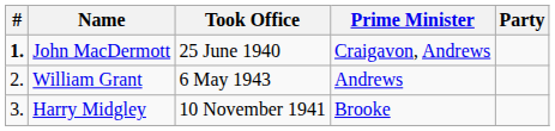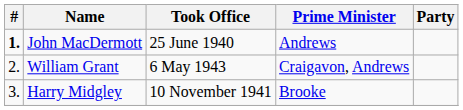 <table class="wikitable">
 <tr>
 <th>#</th>
 <th>Name</th>
 <th>Took Office</th>
 <th><a href='#'>Prime Minister</a></th>
 <th colspan=2>Party</th>
 </tr>
 <tr>
 <td><strong>1.</strong></td>
 <td><a href='#'>John MacDermott</a></td>
 <td>25 June 1940</td>
-<td><a href='#'>Craigavon</a>, <a href='#'>Andrews</a></td>
+<td><a href='#'>Andrews</a></td>
 <td></td>
 </tr>
 <tr>
 <td>2.</td>
 <td><a href='#'>William Grant</a></td>
 <td>6 May 1943</td>
-<td><a href='#'>Andrews</a></td>
+<td><a href='#'>Craigavon</a>, <a href='#'>Andrews</a></td>
 <td></td>
 </tr>
 <tr>
 <td>3.</td>
 <td><a href='#'>Harry Midgley</a></td>
 <td>10 November 1941</td>
 <td><a href='#'>Brooke</a></td>
 <td></td>
 </tr>
 <tr>
 </tr>
 </table>
